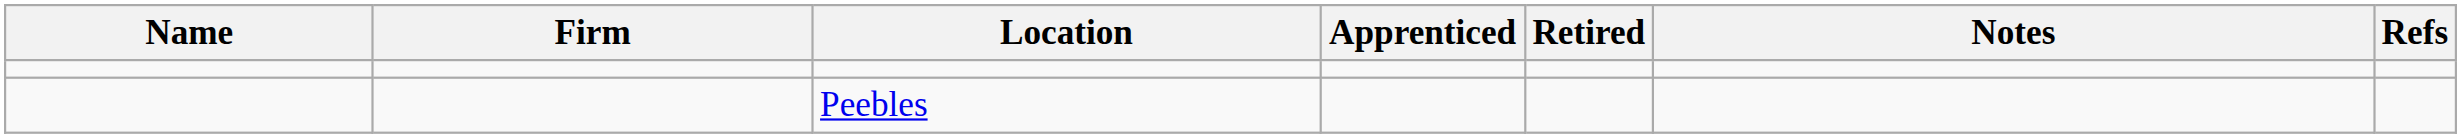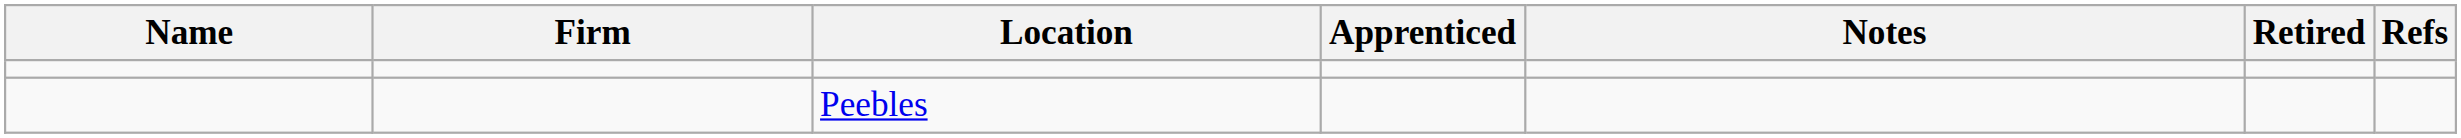 <table class="sortable wikitable sort-under">
 <tr>
 <th style="width:10em;">Name</th>
 <th style="width:12em;">Firm</th>
 <th style="width:14em;">Location</th>
 <th style="width:1.5em;">Apprenticed</th>
+<th style="width:20em;" class=unsortable>Notes</th>
 <th style="width:1.5em;">Retired</th>
-<th style="width:20em;" class=unsortable>Notes</th>
 <th style="width: 1em;" class=unsortable>Refs</th>
 </tr>
 <tr>
 <td></td>
 <td></td>
 <td></td>
 <td></td>
 <td></td>
 <td></td>
 <td></td>
 </tr>
 <tr>
 <td></td>
 <td></td>
 <td><a href='#'>Peebles</a></td>
 <td></td>
 <td></td>
 <td></td>
 <td></td>
 </tr>
 </table>
